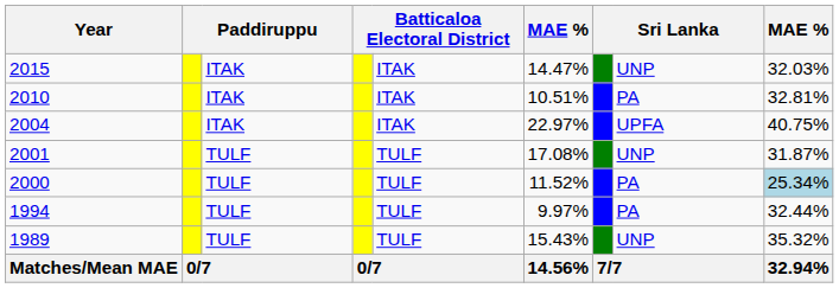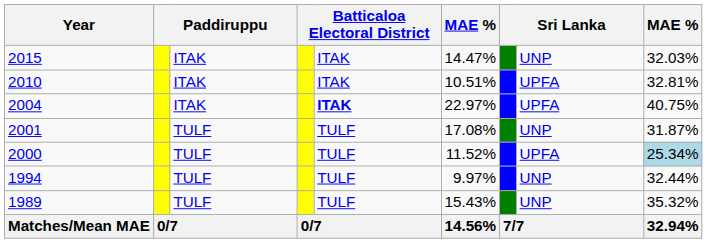 <table class="wikitable">
 <tr>
 <th>Year</th>
 <th colspan="2" width="144px">Paddiruppu</th>
 <th colspan="2" width="144px"><a href='#'>Batticaloa Electoral District</a></th>
 <th><a href='#'>MAE</a> %</th>
 <th colspan="2" width="144px">Sri Lanka</th>
 <th>MAE %</th>
 </tr>
 <tr>
 <td><a href='#'>2015</a></td>
 <td style="background-color:yellow;" width="10px"></td>
 <td style="text-align:left;"><a href='#'>ITAK</a></td>
 <td style="background-color:yellow;" width="10px"></td>
 <td style="text-align:left;"><a href='#'>ITAK</a></td>
 <td style="text-align:right;">14.47%</td>
 <td style="background-color:green;" width="10px"></td>
 <td style="text-align:left;"><a href='#'>UNP</a></td>
 <td style="text-align:right;">32.03%</td>
 </tr>
 <tr>
 <td><a href='#'>2010</a></td>
 <td style="background-color:yellow;" width="10px"></td>
 <td style="text-align:left;"><a href='#'>ITAK</a></td>
 <td style="background-color:yellow;" width="10px"></td>
 <td style="text-align:left;"><a href='#'>ITAK</a></td>
 <td style="text-align:right;">10.51%</td>
 <td style="background-color:blue;" width="10px"></td>
-<td style="text-align:left;"><a href='#'>PA</a></td>
+<td style="text-align:left;"><a href='#'>UPFA</a></td>
 <td style="text-align:right;">32.81%</td>
 </tr>
 <tr>
 <td><a href='#'>2004</a></td>
 <td style="background-color:yellow;" width="10px"></td>
 <td style="text-align:left;"><a href='#'>ITAK</a></td>
 <td style="background-color:yellow;" width="10px"></td>
-<td style="text-align:left;"><a href='#'>ITAK</a></td>
+<td style="text-align:left;"><strong><a href='#'>ITAK</a></strong></td>
 <td style="text-align:right;">22.97%</td>
 <td style="background-color:blue;" width="10px"></td>
 <td style="text-align:left;"><a href='#'>UPFA</a></td>
 <td style="text-align:right;">40.75%</td>
 </tr>
 <tr>
 <td><a href='#'>2001</a></td>
 <td style="background-color:yellow;" width="10px"></td>
 <td style="text-align:left;"><a href='#'>TULF</a></td>
 <td style="background-color:yellow;" width="10px"></td>
 <td style="text-align:left;"><a href='#'>TULF</a></td>
 <td style="text-align:right;">17.08%</td>
 <td style="background-color:green;" width="10px"></td>
 <td style="text-align:left;"><a href='#'>UNP</a></td>
 <td style="text-align:right;">31.87%</td>
 </tr>
 <tr>
 <td><a href='#'>2000</a></td>
 <td style="background-color:yellow;" width="10px"></td>
 <td style="text-align:left;"><a href='#'>TULF</a></td>
 <td style="background-color:yellow;" width="10px"></td>
 <td style="text-align:left;"><a href='#'>TULF</a></td>
 <td style="text-align:right;">11.52%</td>
 <td style="background-color:blue;" width="10px"></td>
-<td style="text-align:left;"><a href='#'>PA</a></td>
+<td style="text-align:left;"><a href='#'>UPFA</a></td>
 <td style="background: lightblue; text-align:right;">25.34%</td>
 </tr>
 <tr>
 <td><a href='#'>1994</a></td>
 <td style="background-color:yellow;" width="10px"></td>
 <td style="text-align:left;"><a href='#'>TULF</a></td>
 <td style="background-color:yellow;" width="10px"></td>
 <td style="text-align:left;"><a href='#'>TULF</a></td>
 <td style="text-align:right;">9.97%</td>
 <td style="background-color:blue;" width="10px"></td>
-<td style="text-align:left;"><a href='#'>PA</a></td>
+<td style="text-align:left;"><a href='#'>UNP</a></td>
 <td style="text-align:right;">32.44%</td>
 </tr>
 <tr>
 <td><a href='#'>1989</a></td>
 <td style="background-color:yellow;" width="10px"></td>
 <td style="text-align:left;"><a href='#'>TULF</a></td>
 <td style="background-color:yellow;" width="10px"></td>
 <td style="text-align:left;"><a href='#'>TULF</a></td>
 <td style="text-align:right;">15.43%</td>
 <td style="background-color:green;" width="10px"></td>
 <td style="text-align:left;"><a href='#'>UNP</a></td>
 <td style="text-align:right;">35.32%</td>
 </tr>
 <tr>
 <th>Matches/Mean MAE</th>
 <th style="text-align:left;"colspan="2" width="144px">0/7</th>
 <th style="text-align:left;"colspan="2" width="144px">0/7</th>
 <th style="text-align:right;">14.56%</th>
 <th style="text-align:left;"colspan="2" width="144px">7/7</th>
 <th style="text-align:right;">32.94%</th>
 </tr>
 </table>
